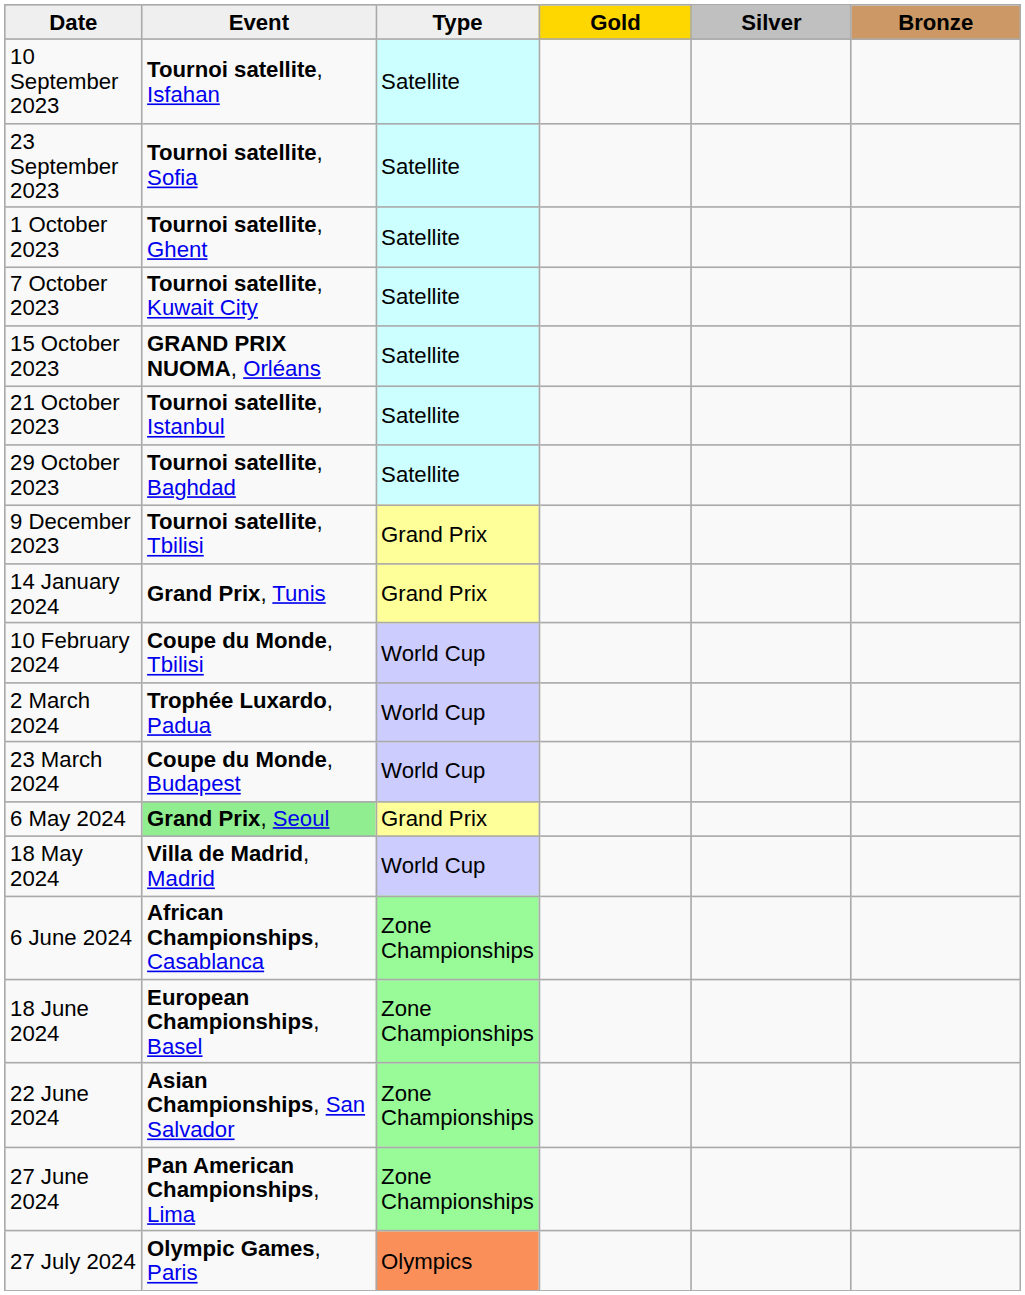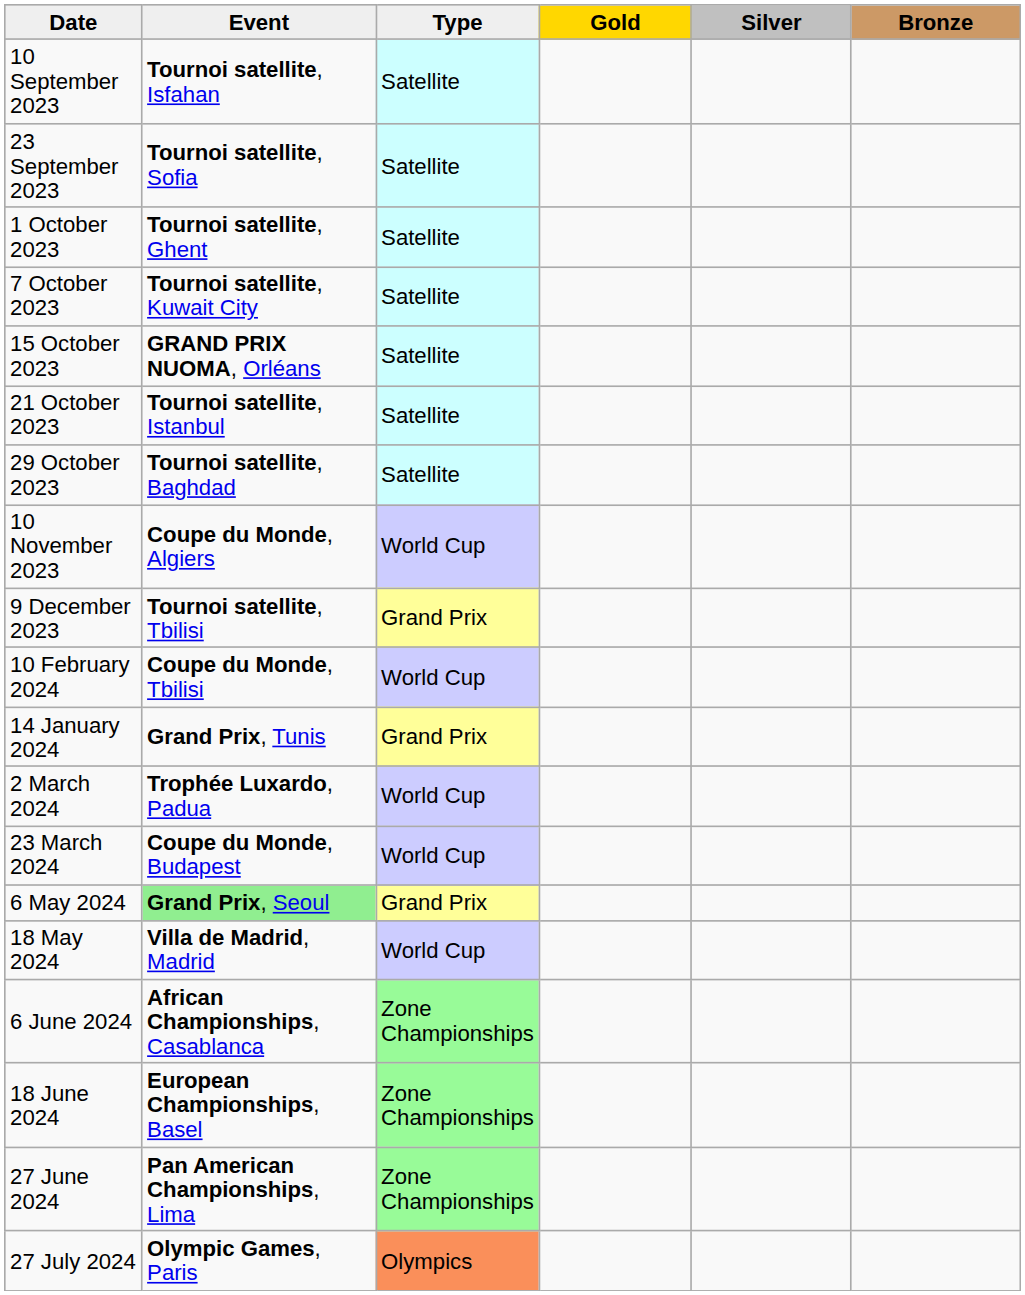 <table class="wikitable sortable" style="font-size: 85%" width="100%">
 <tr align=center>
 <th scope=col style="width:100px; background: #efefef;">Date</th>
 <th scope=col style="width:200px; background: #efefef;">Event</th>
 <th scope=col style="background: #efefef;">Type</th>
 <th scope=col colspan=1 style="width:200px; background: gold;">Gold</th>
 <th scope=col colspan=1 style="width:200px; background: silver;">Silver</th>
 <th scope=col colspan=1 style="width:200px; background: #cc9966;">Bronze</th>
 </tr>
 <tr>
 <td>10 September 2023</td>
 <td><strong>Tournoi satellite</strong>, <a href='#'>Isfahan</a></td>
 <td bgcolor="#ccffff">Satellite</td>
 <td></td>
 <td></td>
 <td><br></td>
 </tr>
 <tr>
 <td>23 September 2023</td>
 <td><strong>Tournoi satellite</strong>, <a href='#'>Sofia</a></td>
 <td bgcolor="#ccffff">Satellite</td>
 <td></td>
 <td></td>
 <td><br></td>
 </tr>
 <tr>
 <td>1 October 2023</td>
 <td><strong>Tournoi satellite</strong>, <a href='#'>Ghent</a></td>
 <td bgcolor="#ccffff">Satellite</td>
 <td></td>
 <td></td>
 <td><br></td>
 </tr>
 <tr>
 <td>7 October 2023</td>
 <td><strong>Tournoi satellite</strong>, <a href='#'>Kuwait City</a></td>
 <td bgcolor="#ccffff">Satellite</td>
 <td></td>
 <td></td>
 <td><br></td>
 </tr>
 <tr>
 <td>15 October 2023</td>
 <td><strong>GRAND PRIX NUOMA</strong>, <a href='#'>Orléans</a></td>
 <td bgcolor="#ccffff">Satellite</td>
 <td></td>
 <td></td>
 <td><br></td>
 </tr>
 <tr>
 <td>21 October 2023</td>
 <td><strong>Tournoi satellite</strong>, <a href='#'>Istanbul</a></td>
 <td bgcolor="#ccffff">Satellite</td>
 <td></td>
 <td></td>
 <td><br></td>
 </tr>
 <tr>
 <td>29 October 2023</td>
 <td><strong>Tournoi satellite</strong>, <a href='#'>Baghdad</a></td>
 <td bgcolor="#ccffff">Satellite</td>
 <td></td>
 <td></td>
 <td><br></td>
 </tr>
 <tr>
-<td>9 December 2023</td>
-<td><strong>Tournoi satellite</strong>, <a href='#'>Tbilisi</a></td>
-<td bgcolor="#ffff99">Grand Prix</td>
+<td>10 November 2023</td>
+<td><strong>Coupe du Monde</strong>, <a href='#'>Algiers</a></td>
+<td bgcolor="#ccccff">World Cup</td>
 <td></td>
 <td></td>
 <td><br></td>
 </tr>
 <tr>
-<td>14 January 2024</td>
-<td><strong>Grand Prix</strong>, <a href='#'>Tunis</a></td>
+<td>9 December 2023</td>
+<td><strong>Tournoi satellite</strong>, <a href='#'>Tbilisi</a></td>
 <td bgcolor="#ffff99">Grand Prix</td>
 <td></td>
 <td></td>
 <td><br></td>
 </tr>
 <tr>
 <td>10 February 2024</td>
 <td><strong>Coupe du Monde</strong>, <a href='#'>Tbilisi</a></td>
 <td bgcolor="#ccccff">World Cup</td>
+<td></td>
+<td></td>
+<td><br></td>
+</tr>
+<tr>
+<td>14 January 2024</td>
+<td><strong>Grand Prix</strong>, <a href='#'>Tunis</a></td>
+<td bgcolor="#ffff99">Grand Prix</td>
 <td></td>
 <td></td>
 <td><br></td>
 </tr>
 <tr>
 <td>2 March 2024</td>
 <td><strong>Trophée Luxardo</strong>, <a href='#'>Padua</a></td>
 <td bgcolor="#ccccff">World Cup</td>
 <td></td>
 <td></td>
 <td><br></td>
 </tr>
 <tr>
 <td>23 March 2024</td>
 <td><strong>Coupe du Monde</strong>, <a href='#'>Budapest</a></td>
 <td bgcolor="#ccccff">World Cup</td>
 <td></td>
 <td></td>
 <td><br></td>
 </tr>
 <tr>
 <td>6 May 2024</td>
 <td style="background: lightgreen;"><strong>Grand Prix</strong>, <a href='#'>Seoul</a></td>
 <td bgcolor="#ffff99">Grand Prix</td>
 <td></td>
 <td></td>
 <td><br></td>
 </tr>
 <tr>
 <td>18 May 2024</td>
 <td><strong>Villa de Madrid</strong>, <a href='#'>Madrid</a></td>
 <td bgcolor="#ccccff">World Cup</td>
 <td></td>
 <td></td>
 <td><br></td>
 </tr>
 <tr>
 <td>6 June 2024</td>
 <td><strong>African Championships</strong>, <a href='#'>Casablanca</a></td>
 <td bgcolor="#98fb98">Zone Championships</td>
 <td></td>
 <td></td>
 <td></td>
 </tr>
 <tr>
 <td>18 June 2024</td>
 <td><strong>European Championships</strong>, <a href='#'>Basel</a></td>
 <td bgcolor="#98fb98">Zone Championships</td>
 <td></td>
 <td></td>
 <td></td>
 </tr>
 <tr>
-<td>22 June 2024</td>
-<td><strong>Asian Championships</strong>, <a href='#'>San Salvador</a></td>
-<td bgcolor="#98fb98">Zone Championships</td>
-<td></td>
-<td></td>
-<td></td>
-</tr>
-<tr>
 <td>27 June 2024</td>
 <td><strong>Pan American Championships</strong>, <a href='#'>Lima</a></td>
 <td bgcolor="#98fb98">Zone Championships</td>
 <td></td>
 <td></td>
 <td><br></td>
 </tr>
 <tr>
 <td>27 July 2024</td>
 <td><strong>Olympic Games</strong>, <a href='#'>Paris</a></td>
 <td bgcolor="#fa8f5a">Olympics</td>
 <td></td>
 <td></td>
 <td></td>
 </tr>
 </table>
